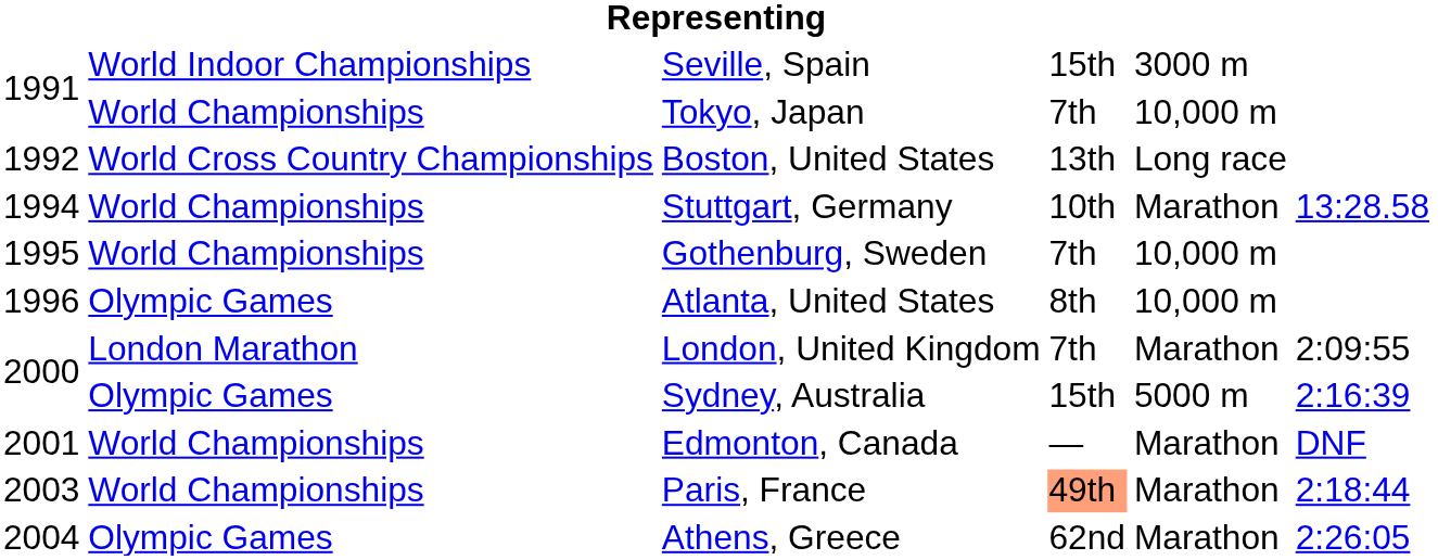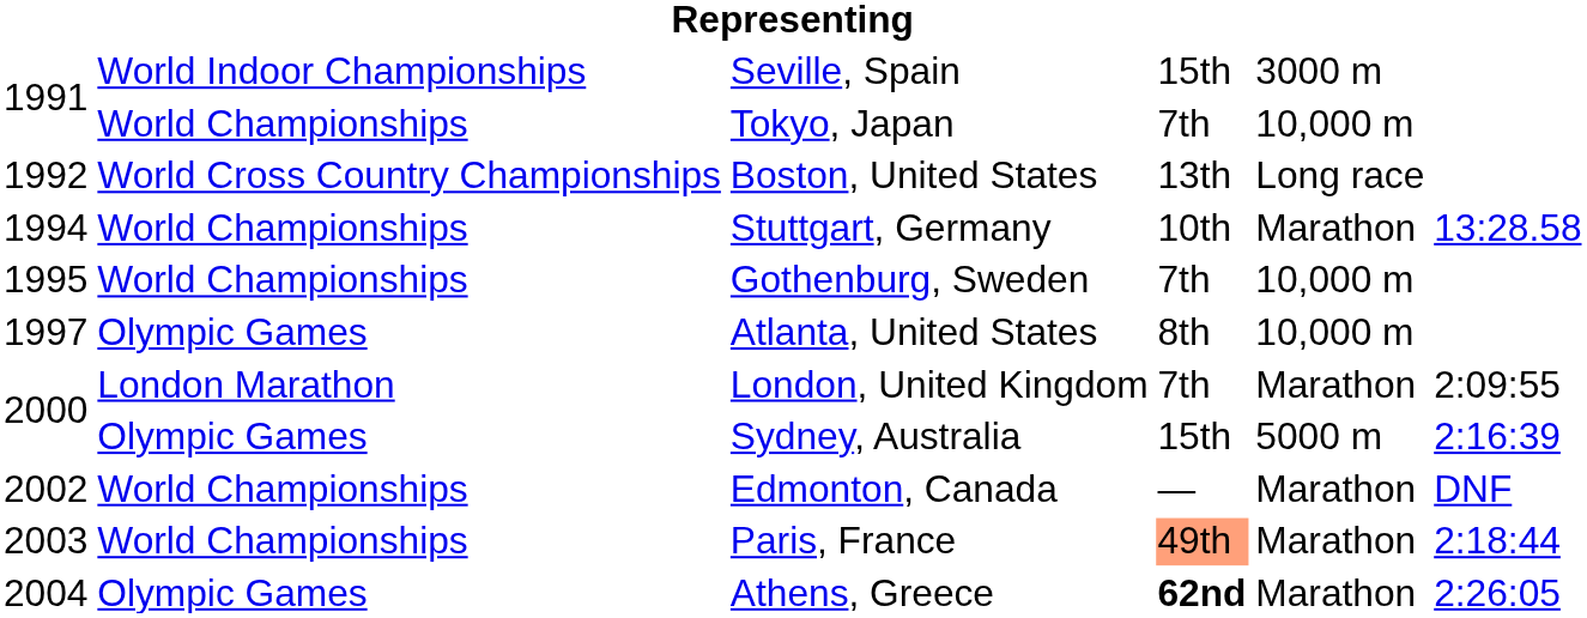 <table>
 <tr>
 <th colspan="6">Representing </th>
 </tr>
 <tr>
 <td rowspan=2>1991</td>
 <td><a href='#'>World Indoor Championships</a></td>
 <td><a href='#'>Seville</a>, Spain</td>
 <td>15th</td>
 <td>3000 m</td>
 <td></td>
 </tr>
 <tr>
 <td><a href='#'>World Championships</a></td>
 <td><a href='#'>Tokyo</a>, Japan</td>
 <td>7th</td>
 <td>10,000 m</td>
 </tr>
 <tr>
 <td>1992</td>
 <td><a href='#'>World Cross Country Championships</a></td>
 <td><a href='#'>Boston</a>, United States</td>
 <td>13th</td>
 <td>Long race</td>
 <td></td>
 </tr>
 <tr>
 <td>1994</td>
 <td><a href='#'>World Championships</a></td>
 <td><a href='#'>Stuttgart</a>, Germany</td>
 <td>10th</td>
 <td>Marathon</td>
 <td><a href='#'>13:28.58</a></td>
 </tr>
 <tr>
 <td>1995</td>
 <td><a href='#'>World Championships</a></td>
 <td><a href='#'>Gothenburg</a>, Sweden</td>
 <td>7th</td>
 <td>10,000 m</td>
 <td></td>
 </tr>
 <tr>
-<td>1996</td>
+<td>1997</td>
 <td><a href='#'>Olympic Games</a></td>
 <td><a href='#'>Atlanta</a>, United States</td>
 <td>8th</td>
 <td>10,000 m</td>
 <td></td>
 </tr>
 <tr>
 <td rowspan=2>2000</td>
 <td><a href='#'>London Marathon</a></td>
 <td><a href='#'>London</a>, United Kingdom</td>
 <td>7th</td>
 <td>Marathon</td>
 <td>2:09:55</td>
 </tr>
 <tr>
 <td><a href='#'>Olympic Games</a></td>
 <td><a href='#'>Sydney</a>, Australia</td>
 <td>15th</td>
 <td>5000 m</td>
 <td><a href='#'>2:16:39</a></td>
 </tr>
 <tr>
-<td>2001</td>
+<td>2002</td>
 <td><a href='#'>World Championships</a></td>
 <td><a href='#'>Edmonton</a>, Canada</td>
 <td>—</td>
 <td>Marathon</td>
 <td><a href='#'>DNF</a></td>
 </tr>
 <tr>
 <td>2003</td>
 <td><a href='#'>World Championships</a></td>
 <td><a href='#'>Paris</a>, France</td>
 <td style="background: lightsalmon;">49th</td>
 <td>Marathon</td>
 <td><a href='#'>2:18:44</a></td>
 </tr>
 <tr>
 <td>2004</td>
 <td><a href='#'>Olympic Games</a></td>
 <td><a href='#'>Athens</a>, Greece</td>
-<td>62nd</td>
+<td><strong>62nd</strong></td>
 <td>Marathon</td>
 <td><a href='#'>2:26:05</a></td>
 </tr>
 </table>
